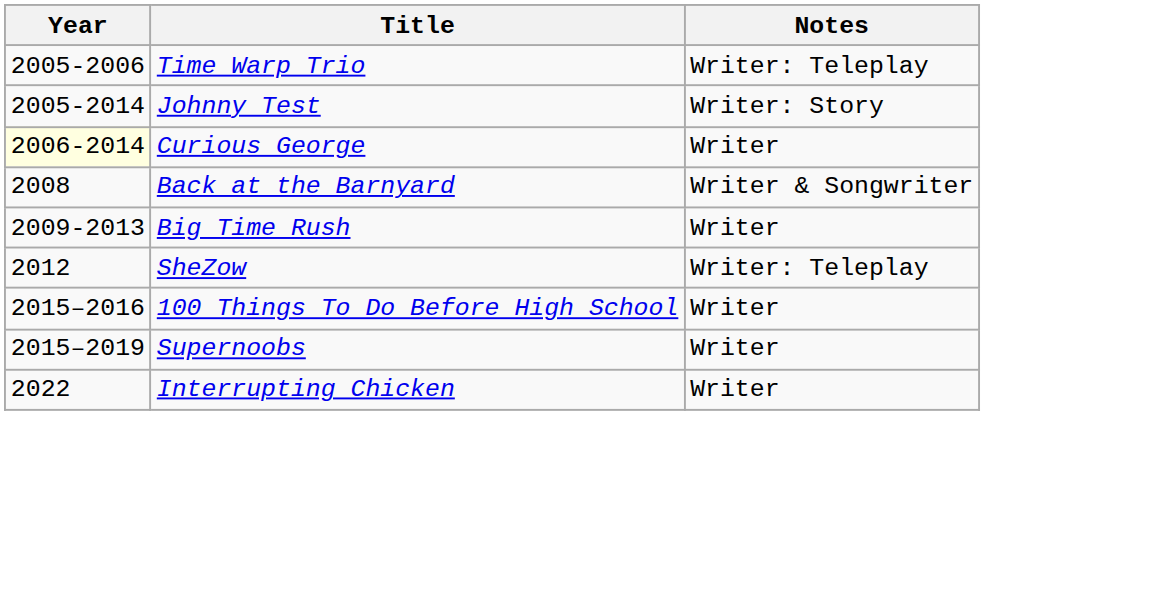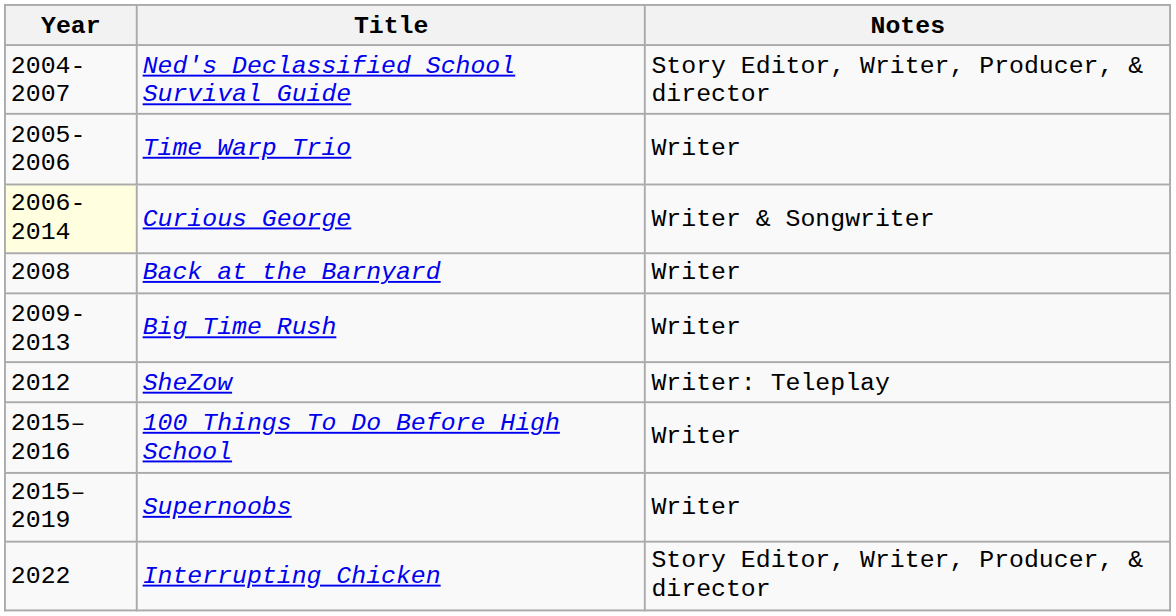 <table class="wikitable">
 <tr>
 <th>Year</th>
 <th>Title</th>
 <th>Notes</th>
 </tr>
 <tr>
+<td>2004-2007</td>
+<td><em><a href='#'>Ned's Declassified School Survival Guide</a></em></td>
+<td>Story Editor, Writer, Producer, & director</td>
+</tr>
+<tr>
 <td>2005-2006</td>
 <td><em><a href='#'>Time Warp Trio</a></em></td>
-<td>Writer: Teleplay</td>
-</tr>
-<tr>
-<td>2005-2014</td>
-<td><em><a href='#'>Johnny Test</a></em></td>
-<td>Writer: Story</td>
+<td>Writer</td>
 </tr>
 <tr>
 <td style="background: lightyellow;">2006-2014</td>
 <td><em><a href='#'>Curious George</a></em></td>
-<td>Writer</td>
+<td>Writer & Songwriter</td>
 </tr>
 <tr>
 <td>2008</td>
 <td><em><a href='#'>Back at the Barnyard</a></em></td>
-<td>Writer & Songwriter</td>
+<td>Writer</td>
 </tr>
 <tr>
 <td>2009-2013</td>
 <td><em><a href='#'>Big Time Rush</a></em></td>
 <td>Writer</td>
 </tr>
 <tr>
 <td>2012</td>
 <td><em><a href='#'>SheZow</a></em></td>
 <td>Writer: Teleplay</td>
 </tr>
 <tr>
 <td>2015–2016</td>
 <td><em><a href='#'>100 Things To Do Before High School</a></em></td>
 <td>Writer</td>
 </tr>
 <tr>
 <td>2015–2019</td>
 <td><em><a href='#'>Supernoobs</a></em></td>
 <td>Writer</td>
 </tr>
 <tr>
 <td>2022</td>
 <td><em><a href='#'>Interrupting Chicken</a></em></td>
-<td>Writer</td>
+<td>Story Editor, Writer, Producer, & director</td>
 </tr>
 </table>
